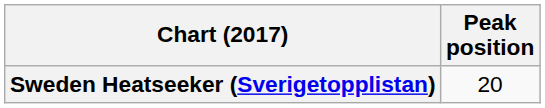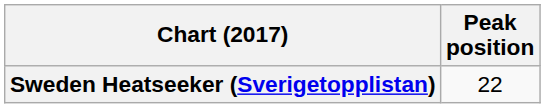 <table class="wikitable plainrowheaders" style="text-align:center">
 <tr>
 <th>Chart (2017)</th>
 <th>Peak<br>position</th>
 </tr>
 <tr>
 <th scope="row">Sweden Heatseeker (<a href='#'>Sverigetopplistan</a>)</th>
-<td>20</td>
+<td>22</td>
 </tr>
 </table>
